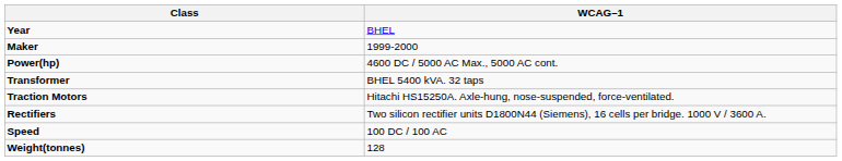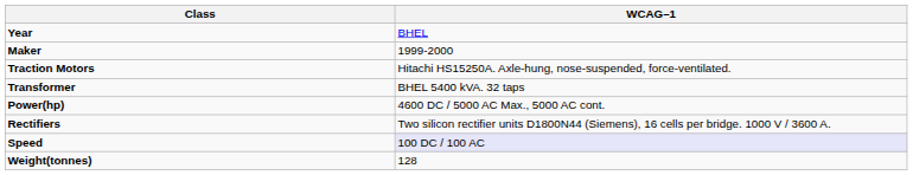 <table class="wikitable">
 <tr>
 <th width=16%><strong>Class</strong></th>
 <th width=21%><strong>WCAG–1</strong></th>
 </tr>
 <tr>
 <td style="text-align:centre;"><strong>Year</strong></td>
 <td><a href='#'>BHEL</a></td>
 </tr>
 <tr>
 <td style="text-align:centre;"><strong>Maker</strong></td>
 <td>1999-2000</td>
 </tr>
 <tr>
-<td style="text-align:centre;"><strong>Power(hp)</strong></td>
-<td>4600 DC / 5000 AC Max., 5000 AC cont.</td>
+<td style="text-align:centre;"><strong>Traction Motors</strong></td>
+<td>Hitachi HS15250A. Axle-hung, nose-suspended, force-ventilated.</td>
 </tr>
 <tr>
 <td style="text-align:centre;"><strong>Transformer</strong></td>
 <td>BHEL 5400 kVA. 32 taps</td>
 </tr>
 <tr>
-<td style="text-align:centre;"><strong>Traction Motors</strong></td>
-<td>Hitachi HS15250A. Axle-hung, nose-suspended, force-ventilated.</td>
+<td style="text-align:centre;"><strong>Power(hp)</strong></td>
+<td>4600 DC / 5000 AC Max., 5000 AC cont.</td>
 </tr>
 <tr>
 <td style="text-align:centre;"><strong>Rectifiers</strong></td>
 <td>Two silicon rectifier units D1800N44 (Siemens), 16 cells per bridge. 1000 V / 3600 A.</td>
 </tr>
 <tr>
 <td style="text-align:centre;"><strong>Speed</strong></td>
-<td>100 DC / 100 AC</td>
+<td style="background: lavender;">100 DC / 100 AC</td>
 </tr>
 <tr>
 <td style="text-align:centre;"><strong>Weight(tonnes)</strong></td>
 <td>128</td>
 </tr>
 </table>
